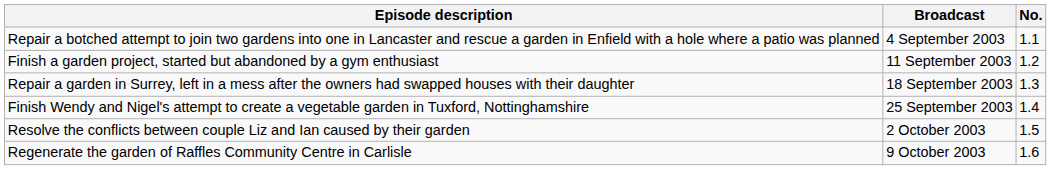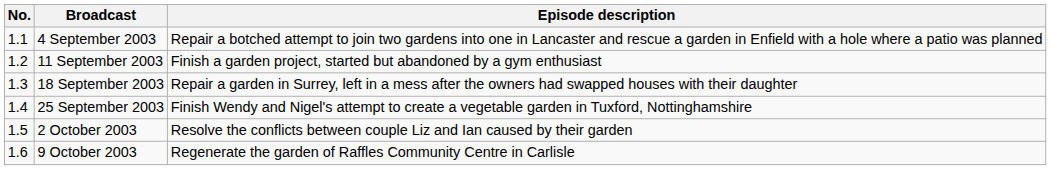 <table class="wikitable" style="text-align:left;">
 <tr>
+<th>No.</th>
+<th>Broadcast</th>
 <th>Episode description</th>
-<th>Broadcast</th>
-<th>No.</th>
 </tr>
 <tr>
+<td>1.1</td>
+<td>4 September 2003</td>
 <td>Repair a botched attempt to join two gardens into one in Lancaster and rescue a garden in Enfield with a hole where a patio was planned</td>
-<td>4 September 2003</td>
-<td>1.1</td>
 </tr>
 <tr>
+<td>1.2</td>
+<td>11 September 2003</td>
 <td>Finish a garden project, started but abandoned by a gym enthusiast</td>
-<td>11 September 2003</td>
-<td>1.2</td>
 </tr>
 <tr>
+<td>1.3</td>
+<td>18 September 2003</td>
 <td>Repair a garden in Surrey, left in a mess after the owners had swapped houses with their daughter</td>
-<td>18 September 2003</td>
-<td>1.3</td>
 </tr>
 <tr>
+<td>1.4</td>
+<td>25 September 2003</td>
 <td>Finish Wendy and Nigel's attempt to create a vegetable garden in Tuxford, Nottinghamshire</td>
-<td>25 September 2003</td>
-<td>1.4</td>
 </tr>
 <tr>
+<td>1.5</td>
+<td>2 October 2003</td>
 <td>Resolve the conflicts between couple Liz and Ian caused by their garden</td>
-<td>2 October 2003</td>
-<td>1.5</td>
 </tr>
 <tr>
+<td>1.6</td>
+<td>9 October 2003</td>
 <td>Regenerate the garden of Raffles Community Centre in Carlisle</td>
-<td>9 October 2003</td>
-<td>1.6</td>
 </tr>
 </table>
